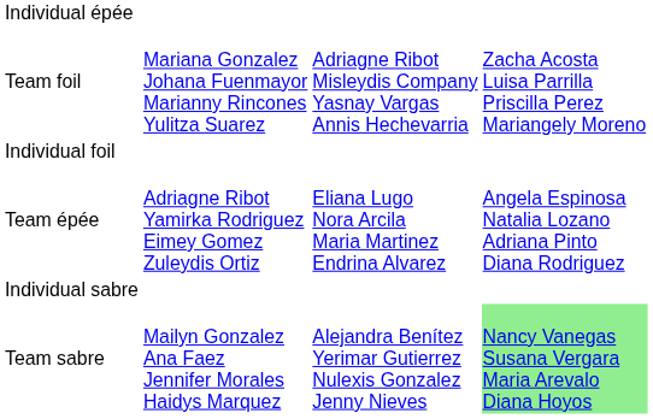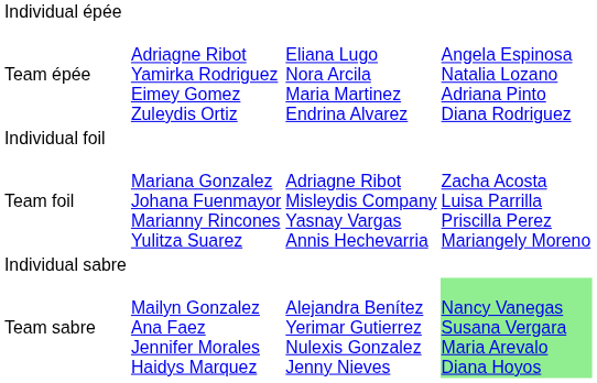 <table>
 <tr>
 <td rowspan=2>Individual épée</td>
+<td rowspan=2></td>
+<td rowspan=2></td>
+<td></td>
+</tr>
+<tr>
+<td></td>
+</tr>
+<tr>
+<td>Team épée</td>
+<td><br><a href='#'>Adriagne Ribot</a><br><a href='#'>Yamirka Rodriguez</a><br><a href='#'>Eimey Gomez</a><br><a href='#'>Zuleydis Ortiz</a></td>
+<td><br><a href='#'>Eliana Lugo</a><br><a href='#'>Nora Arcila</a><br><a href='#'>Maria Martinez</a><br><a href='#'>Endrina Alvarez</a></td>
+<td><br><a href='#'>Angela Espinosa</a><br><a href='#'>Natalia Lozano</a><br><a href='#'>Adriana Pinto</a><br><a href='#'>Diana Rodriguez</a></td>
+</tr>
+<tr>
+<td rowspan=2>Individual foil</td>
 <td rowspan=2></td>
 <td rowspan=2></td>
 <td></td>
 </tr>
 <tr>
 <td></td>
 </tr>
 <tr>
 <td>Team foil</td>
 <td><br><a href='#'>Mariana Gonzalez</a><br><a href='#'>Johana Fuenmayor</a><br><a href='#'>Marianny Rincones</a><br><a href='#'>Yulitza Suarez</a></td>
 <td><br><a href='#'>Adriagne Ribot</a><br><a href='#'>Misleydis Company</a><br><a href='#'>Yasnay Vargas</a><br><a href='#'>Annis Hechevarria</a></td>
 <td><br><a href='#'>Zacha Acosta</a><br><a href='#'>Luisa Parrilla</a><br><a href='#'>Priscilla Perez</a><br><a href='#'>Mariangely Moreno</a></td>
-</tr>
-<tr>
-<td rowspan=2>Individual foil</td>
-<td rowspan=2></td>
-<td rowspan=2></td>
-<td></td>
-</tr>
-<tr>
-<td></td>
-</tr>
-<tr>
-<td>Team épée</td>
-<td><br><a href='#'>Adriagne Ribot</a><br><a href='#'>Yamirka Rodriguez</a><br><a href='#'>Eimey Gomez</a><br><a href='#'>Zuleydis Ortiz</a></td>
-<td><br><a href='#'>Eliana Lugo</a><br><a href='#'>Nora Arcila</a><br><a href='#'>Maria Martinez</a><br><a href='#'>Endrina Alvarez</a></td>
-<td><br><a href='#'>Angela Espinosa</a><br><a href='#'>Natalia Lozano</a><br><a href='#'>Adriana Pinto</a><br><a href='#'>Diana Rodriguez</a></td>
 </tr>
 <tr>
 <td rowspan=2>Individual sabre</td>
 <td rowspan=2></td>
 <td rowspan=2></td>
 <td></td>
 </tr>
 <tr>
 <td></td>
 </tr>
 <tr>
 <td>Team sabre</td>
 <td><br><a href='#'>Mailyn Gonzalez</a><br><a href='#'>Ana Faez</a><br><a href='#'>Jennifer Morales</a><br><a href='#'>Haidys Marquez</a></td>
 <td><br><a href='#'>Alejandra Benítez</a><br><a href='#'>Yerimar Gutierrez</a><br><a href='#'>Nulexis Gonzalez</a><br><a href='#'>Jenny Nieves</a></td>
 <td style="background: lightgreen;"><br><a href='#'>Nancy Vanegas</a><br><a href='#'>Susana Vergara</a><br><a href='#'>Maria Arevalo</a><br><a href='#'>Diana Hoyos</a></td>
 </tr>
 </table>
